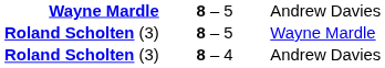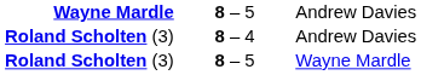 <table style="text-align:center">
 <tr>
 <th width=200></th>
 <th width=100></th>
 <th width=200></th>
 </tr>
 <tr>
 <td align=right><strong><a href='#'>Wayne Mardle</a></strong> </td>
 <td><strong>8</strong> – 5</td>
 <td align=left> Andrew Davies</td>
 </tr>
 <tr>
 <td align=right><strong><a href='#'>Roland Scholten</a></strong> (3) </td>
+<td><strong>8</strong> – 4</td>
+<td align=left> Andrew Davies</td>
+</tr>
+<tr>
+<td align=right><strong><a href='#'>Roland Scholten</a></strong> (3) </td>
 <td><strong>8</strong> – 5</td>
 <td align=left> <a href='#'>Wayne Mardle</a></td>
 </tr>
-<tr>
-<td align=right><strong><a href='#'>Roland Scholten</a></strong> (3) </td>
-<td><strong>8</strong> – 4</td>
-<td align=left> Andrew Davies</td>
-</tr>
 </table>
